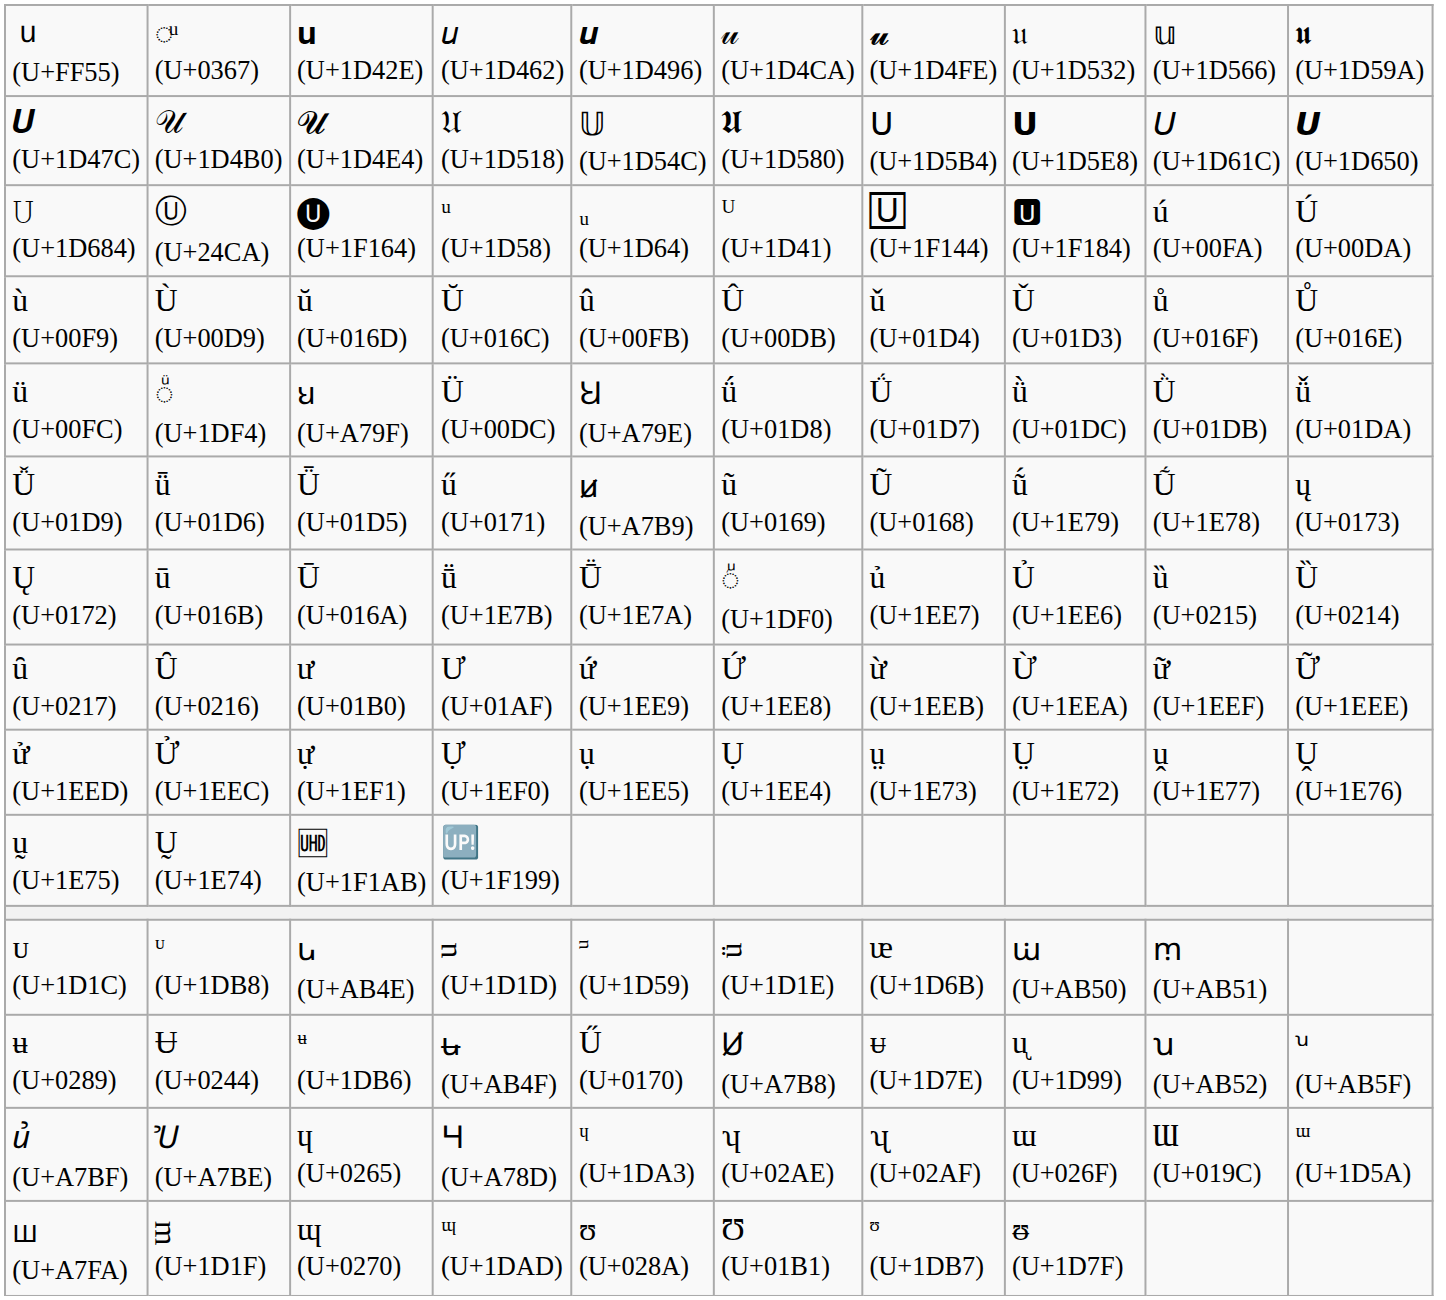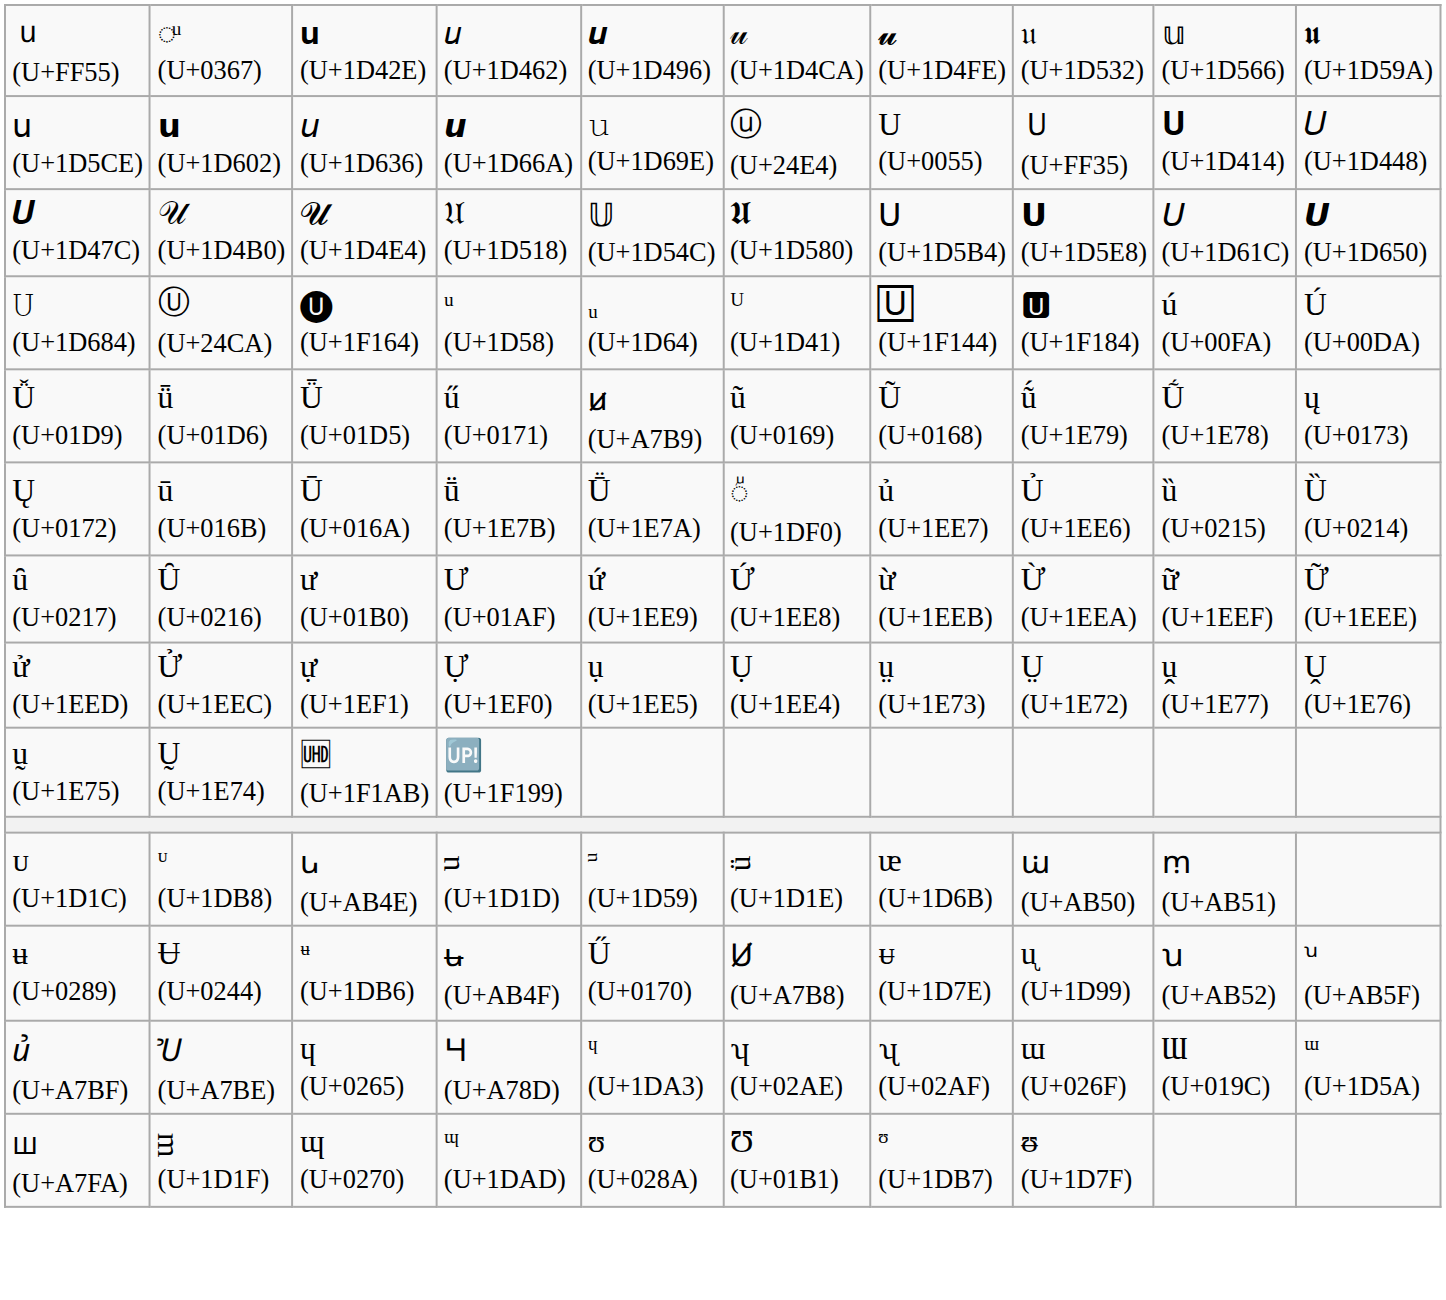 <table class="wikitable">
 <tr>
 <td>ｕ <br><small>(U+FF55)</small></td>
 <td>◌ͧ <br><small>(U+0367)</small></td>
 <td>𝐮 <br><small>(U+1D42E)</small></td>
 <td>𝑢 <br><small>(U+1D462)</small></td>
 <td>𝒖 <br><small>(U+1D496)</small></td>
 <td>𝓊 <br><small>(U+1D4CA)</small></td>
 <td>𝓾 <br><small>(U+1D4FE)</small></td>
 <td>𝔲 <br><small>(U+1D532)</small></td>
 <td>𝕦 <br><small>(U+1D566)</small></td>
 <td>𝖚 <br><small>(U+1D59A)</small></td>
+</tr>
+<tr>
+<td>𝗎 <br><small>(U+1D5CE)</small></td>
+<td>𝘂 <br><small>(U+1D602)</small></td>
+<td>𝘶 <br><small>(U+1D636)</small></td>
+<td>𝙪 <br><small>(U+1D66A)</small></td>
+<td>𝚞 <br><small>(U+1D69E)</small></td>
+<td>ⓤ <br><small>(U+24E4)</small></td>
+<td>U <br><small>(U+0055)</small></td>
+<td>Ｕ <br><small>(U+FF35)</small></td>
+<td>𝐔 <br><small>(U+1D414)</small></td>
+<td>𝑈 <br><small>(U+1D448)</small></td>
 </tr>
 <tr>
 <td>𝑼 <br><small>(U+1D47C)</small></td>
 <td>𝒰 <br><small>(U+1D4B0)</small></td>
 <td>𝓤 <br><small>(U+1D4E4)</small></td>
 <td>𝔘 <br><small>(U+1D518)</small></td>
 <td>𝕌 <br><small>(U+1D54C)</small></td>
 <td>𝖀 <br><small>(U+1D580)</small></td>
 <td>𝖴 <br><small>(U+1D5B4)</small></td>
 <td>𝗨 <br><small>(U+1D5E8)</small></td>
 <td>𝘜 <br><small>(U+1D61C)</small></td>
 <td>𝙐 <br><small>(U+1D650)</small></td>
 </tr>
 <tr>
 <td>𝚄 <br><small>(U+1D684)</small></td>
 <td>Ⓤ <br><small>(U+24CA)</small></td>
 <td>🅤 <br><small>(U+1F164)</small></td>
 <td>ᵘ <br><small>(U+1D58)</small></td>
 <td>ᵤ <br><small>(U+1D64)</small></td>
 <td>ᵁ <br><small>(U+1D41)</small></td>
 <td>🅄 <br><small>(U+1F144)</small></td>
 <td>🆄 <br><small>(U+1F184)</small></td>
 <td>ú <br><small>(U+00FA)</small></td>
 <td>Ú <br><small>(U+00DA)</small></td>
-</tr>
-<tr>
-<td>ù <br><small>(U+00F9)</small></td>
-<td>Ù <br><small>(U+00D9)</small></td>
-<td>ŭ <br><small>(U+016D)</small></td>
-<td>Ŭ <br><small>(U+016C)</small></td>
-<td>û <br><small>(U+00FB)</small></td>
-<td>Û <br><small>(U+00DB)</small></td>
-<td>ǔ <br><small>(U+01D4)</small></td>
-<td>Ǔ <br><small>(U+01D3)</small></td>
-<td>ů <br><small>(U+016F)</small></td>
-<td>Ů <br><small>(U+016E)</small></td>
-</tr>
-<tr>
-<td>ü <br><small>(U+00FC)</small></td>
-<td>◌ᷴ <br><small>(U+1DF4)</small></td>
-<td>ꞟ <br><small>(U+A79F)</small></td>
-<td>Ü <br><small>(U+00DC)</small></td>
-<td>Ꞟ <br><small>(U+A79E)</small></td>
-<td>ǘ <br><small>(U+01D8)</small></td>
-<td>Ǘ <br><small>(U+01D7)</small></td>
-<td>ǜ <br><small>(U+01DC)</small></td>
-<td>Ǜ <br><small>(U+01DB)</small></td>
-<td>ǚ <br><small>(U+01DA)</small></td>
 </tr>
 <tr>
 <td>Ǚ <br><small>(U+01D9)</small></td>
 <td>ǖ <br><small>(U+01D6)</small></td>
 <td>Ǖ <br><small>(U+01D5)</small></td>
 <td>ű <br><small>(U+0171)</small></td>
 <td>ꞹ <br><small>(U+A7B9)</small></td>
 <td>ũ <br><small>(U+0169)</small></td>
 <td>Ũ <br><small>(U+0168)</small></td>
 <td>ṹ <br><small>(U+1E79)</small></td>
 <td>Ṹ <br><small>(U+1E78)</small></td>
 <td>ų <br><small>(U+0173)</small></td>
 </tr>
 <tr>
 <td>Ų <br><small>(U+0172)</small></td>
 <td>ū <br><small>(U+016B)</small></td>
 <td>Ū <br><small>(U+016A)</small></td>
 <td>ṻ <br><small>(U+1E7B)</small></td>
 <td>Ṻ <br><small>(U+1E7A)</small></td>
 <td>◌ᷰ <br><small>(U+1DF0)</small></td>
 <td>ủ <br><small>(U+1EE7)</small></td>
 <td>Ủ <br><small>(U+1EE6)</small></td>
 <td>ȕ <br><small>(U+0215)</small></td>
 <td>Ȕ <br><small>(U+0214)</small></td>
 </tr>
 <tr>
 <td>ȗ <br><small>(U+0217)</small></td>
 <td>Ȗ <br><small>(U+0216)</small></td>
 <td>ư <br><small>(U+01B0)</small></td>
 <td>Ư <br><small>(U+01AF)</small></td>
 <td>ứ <br><small>(U+1EE9)</small></td>
 <td>Ứ <br><small>(U+1EE8)</small></td>
 <td>ừ <br><small>(U+1EEB)</small></td>
 <td>Ừ <br><small>(U+1EEA)</small></td>
 <td>ữ <br><small>(U+1EEF)</small></td>
 <td>Ữ <br><small>(U+1EEE)</small></td>
 </tr>
 <tr>
 <td>ử <br><small>(U+1EED)</small></td>
 <td>Ử <br><small>(U+1EEC)</small></td>
 <td>ự <br><small>(U+1EF1)</small></td>
 <td>Ự <br><small>(U+1EF0)</small></td>
 <td>ụ <br><small>(U+1EE5)</small></td>
 <td>Ụ <br><small>(U+1EE4)</small></td>
 <td>ṳ <br><small>(U+1E73)</small></td>
 <td>Ṳ <br><small>(U+1E72)</small></td>
 <td>ṷ <br><small>(U+1E77)</small></td>
 <td>Ṷ <br><small>(U+1E76)</small></td>
 </tr>
 <tr>
 <td>ṵ <br><small>(U+1E75)</small></td>
 <td>Ṵ <br><small>(U+1E74)</small></td>
 <td>🆫 <br><small>(U+1F1AB)</small></td>
 <td>🆙 <br><small>(U+1F199)</small></td>
 <td></td>
 <td></td>
 <td></td>
 <td></td>
 <td></td>
 <td></td>
 </tr>
 <tr>
 <th colspan=10></th>
 </tr>
 <tr>
 <td>ᴜ <br><small>(U+1D1C)</small></td>
 <td>ᶸ <br><small>(U+1DB8)</small></td>
 <td>ꭎ <br><small>(U+AB4E)</small></td>
 <td>ᴝ <br><small>(U+1D1D)</small></td>
 <td>ᵙ <br><small>(U+1D59)</small></td>
 <td>ᴞ <br><small>(U+1D1E)</small></td>
 <td>ᵫ <br><small>(U+1D6B)</small></td>
 <td>ꭐ <br><small>(U+AB50)</small></td>
 <td>ꭑ <br><small>(U+AB51)</small></td>
 <td></td>
 </tr>
 <tr>
 <td>ʉ <br><small>(U+0289)</small></td>
 <td>Ʉ <br><small>(U+0244)</small></td>
 <td>ᶶ <br><small>(U+1DB6)</small></td>
 <td>ꭏ <br><small>(U+AB4F)</small></td>
 <td>Ű <br><small>(U+0170)</small></td>
 <td>Ꞹ <br><small>(U+A7B8)</small></td>
 <td>ᵾ <br><small>(U+1D7E)</small></td>
 <td>ᶙ <br><small>(U+1D99)</small></td>
 <td>ꭒ <br><small>(U+AB52)</small></td>
 <td>ꭟ <br><small>(U+AB5F)</small></td>
 </tr>
 <tr>
 <td>ꞿ <br><small>(U+A7BF)</small></td>
 <td>Ꞿ <br><small>(U+A7BE)</small></td>
 <td>ɥ <br><small>(U+0265)</small></td>
 <td>Ɥ <br><small>(U+A78D)</small></td>
 <td>ᶣ <br><small>(U+1DA3)</small></td>
 <td>ʮ <br><small>(U+02AE)</small></td>
 <td>ʯ <br><small>(U+02AF)</small></td>
 <td>ɯ <br><small>(U+026F)</small></td>
 <td>Ɯ <br><small>(U+019C)</small></td>
 <td>ᵚ <br><small>(U+1D5A)</small></td>
 </tr>
 <tr>
 <td>ꟺ <br><small>(U+A7FA)</small></td>
 <td>ᴟ <br><small>(U+1D1F)</small></td>
 <td>ɰ <br><small>(U+0270)</small></td>
 <td>ᶭ <br><small>(U+1DAD)</small></td>
 <td>ʊ <br><small>(U+028A)</small></td>
 <td>Ʊ <br><small>(U+01B1)</small></td>
 <td>ᶷ <br><small>(U+1DB7)</small></td>
 <td>ᵿ <br><small>(U+1D7F)</small></td>
 <td></td>
 <td></td>
 </tr>
 </table>
